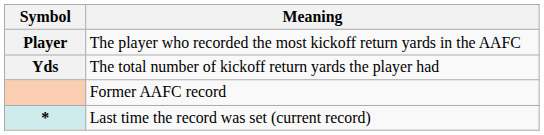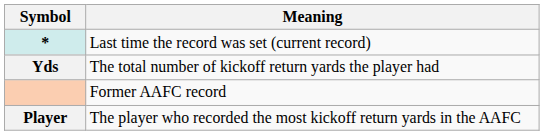 <table class="wikitable plainrowheaders" border="1">
 <tr>
 <th scope="col" style="width:75px">Symbol</th>
 <th scope="col" style="width:450px">Meaning</th>
 </tr>
 <tr>
-<th scope="row" style="text-align:center;"><strong>Player</strong></th>
-<td>The player who recorded the most kickoff return yards in the AAFC</td>
+<th scope="row" style="text-align:center; background:#CFECEC;">*</th>
+<td>Last time the record was set (current record)</td>
 </tr>
 <tr>
 <th scope="row" style="text-align:center;"><strong>Yds</strong></th>
 <td>The total number of kickoff return yards the player had</td>
 </tr>
 <tr>
 <th scope="row" style="text-align:center; background:#FBCEB1;"></th>
 <td>Former AAFC record</td>
 </tr>
 <tr>
-<th scope="row" style="text-align:center; background:#CFECEC;">*</th>
-<td>Last time the record was set (current record)</td>
+<th scope="row" style="text-align:center;"><strong>Player</strong></th>
+<td>The player who recorded the most kickoff return yards in the AAFC</td>
 </tr>
 </table>
